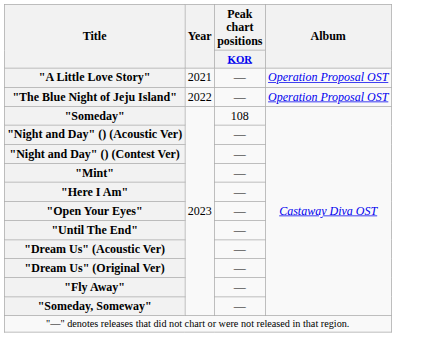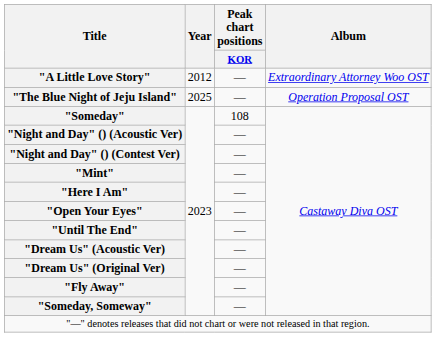 <table class="wikitable plainrowheaders" style="text-align:center">
 <tr>
 <th scope="col" rowspan="2">Title</th>
 <th scope="col" rowspan="2">Year</th>
 <th scope="col" colspan="1">Peak chart positions</th>
 <th scope="col" rowspan="2">Album</th>
 </tr>
 <tr>
 <th scope="col" style="width:2.5em; font-size:90%"><a href='#'>KOR</a><br></th>
 </tr>
 <tr>
 <th scope="row">"A Little Love Story"</th>
-<td>2021</td>
+<td>2012</td>
 <td>—</td>
-<td><em><a href='#'>Operation Proposal OST</a></em></td>
+<td><em><a href='#'>Extraordinary Attorney Woo OST</a></em></td>
 </tr>
 <tr>
 <th scope="row">"The Blue Night of Jeju Island"</th>
-<td>2022</td>
+<td>2025</td>
 <td>—</td>
 <td><em><a href='#'>Operation Proposal OST</a></em></td>
 </tr>
 <tr>
 <th scope="row">"Someday"</th>
 <td rowspan="11">2023</td>
 <td>108</td>
 <td rowspan="11"><em><a href='#'>Castaway Diva OST</a></em></td>
 </tr>
 <tr>
 <th scope="row">"Night and Day" () (Acoustic Ver)</th>
 <td>—</td>
 </tr>
 <tr>
 <th scope="row">"Night and Day" () (Contest Ver)</th>
 <td>—</td>
 </tr>
 <tr>
 <th scope="row">"Mint"</th>
 <td>—</td>
 </tr>
 <tr>
 <th scope="row">"Here I Am"</th>
 <td>—</td>
 </tr>
 <tr>
 <th scope="row">"Open Your Eyes"</th>
 <td>—</td>
 </tr>
 <tr>
 <th scope="row">"Until The End"</th>
 <td>—</td>
 </tr>
 <tr>
 <th scope="row">"Dream Us"  (Acoustic Ver)</th>
 <td>—</td>
 </tr>
 <tr>
 <th scope="row">"Dream Us"  (Original Ver)</th>
 <td>—</td>
 </tr>
 <tr>
 <th scope="row">"Fly Away"</th>
 <td>—</td>
 </tr>
 <tr>
 <th scope="row">"Someday, Someway"</th>
 <td>—</td>
 </tr>
 <tr>
 <td colspan="4" style="font-size:85%">"—" denotes releases that did not chart or were not released in that region.</td>
 </tr>
 </table>
